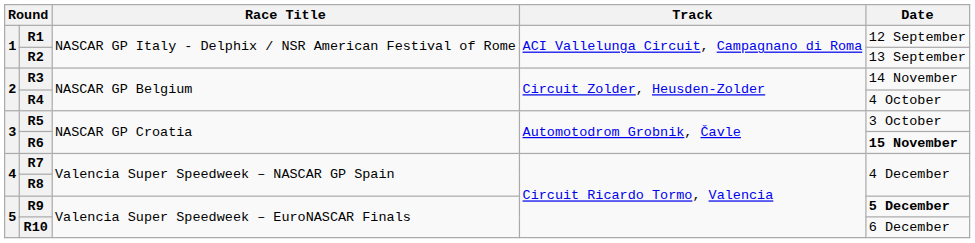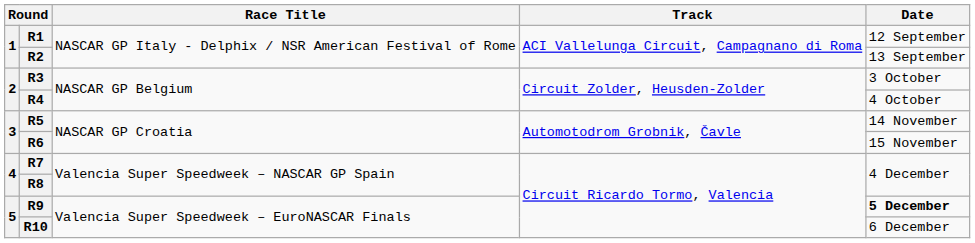 <table class="wikitable" style="font-size:85%;">
 <tr>
 <th colspan=2>Round</th>
 <th>Race Title</th>
 <th>Track</th>
 <th>Date</th>
 </tr>
 <tr>
 <th rowspan=2>1</th>
 <th>R1</th>
 <td rowspan=2>NASCAR GP Italy - Delphix / NSR American Festival of Rome</td>
 <td rowspan=2> <a href='#'>ACI Vallelunga Circuit</a>, <a href='#'>Campagnano di Roma</a></td>
 <td>12 September</td>
 </tr>
 <tr>
 <th>R2</th>
 <td>13 September</td>
 </tr>
 <tr>
 <th rowspan=2>2</th>
 <th>R3</th>
 <td rowspan=2>NASCAR GP Belgium</td>
 <td rowspan=2> <a href='#'>Circuit Zolder</a>, <a href='#'>Heusden-Zolder</a></td>
-<td>14 November</td>
+<td>3 October</td>
 </tr>
 <tr>
 <th>R4</th>
 <td>4 October</td>
 </tr>
 <tr>
 <th rowspan=2>3</th>
 <th>R5</th>
 <td rowspan=2>NASCAR GP Croatia</td>
 <td rowspan=2> <a href='#'>Automotodrom Grobnik</a>, <a href='#'>Čavle</a></td>
-<td>3 October</td>
+<td>14 November</td>
 </tr>
 <tr>
 <th>R6</th>
-<td><strong>15 November</strong></td>
+<td>15 November</td>
 </tr>
 <tr>
 <th rowspan=2>4</th>
 <th>R7</th>
 <td rowspan=2>Valencia Super Speedweek – NASCAR GP Spain</td>
 <td rowspan=4> <a href='#'>Circuit Ricardo Tormo</a>, <a href='#'>Valencia</a></td>
 <td rowspan=2>4 December</td>
 </tr>
 <tr>
 <th>R8</th>
 </tr>
 <tr>
 <th rowspan=2>5</th>
 <th>R9</th>
 <td rowspan=2>Valencia Super Speedweek – EuroNASCAR Finals</td>
 <td><strong>5 December</strong></td>
 </tr>
 <tr>
 <th>R10</th>
 <td>6 December</td>
 </tr>
 </table>
